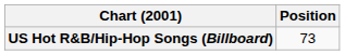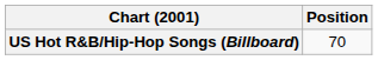 <table class="wikitable plainrowheaders" style="text-align:center">
 <tr>
 <th scope="col">Chart (2001)</th>
 <th scope="col">Position</th>
 </tr>
 <tr>
 <th scope="row">US Hot R&B/Hip-Hop Songs (<em>Billboard</em>)</th>
-<td>73</td>
+<td>70</td>
 </tr>
 </table>
